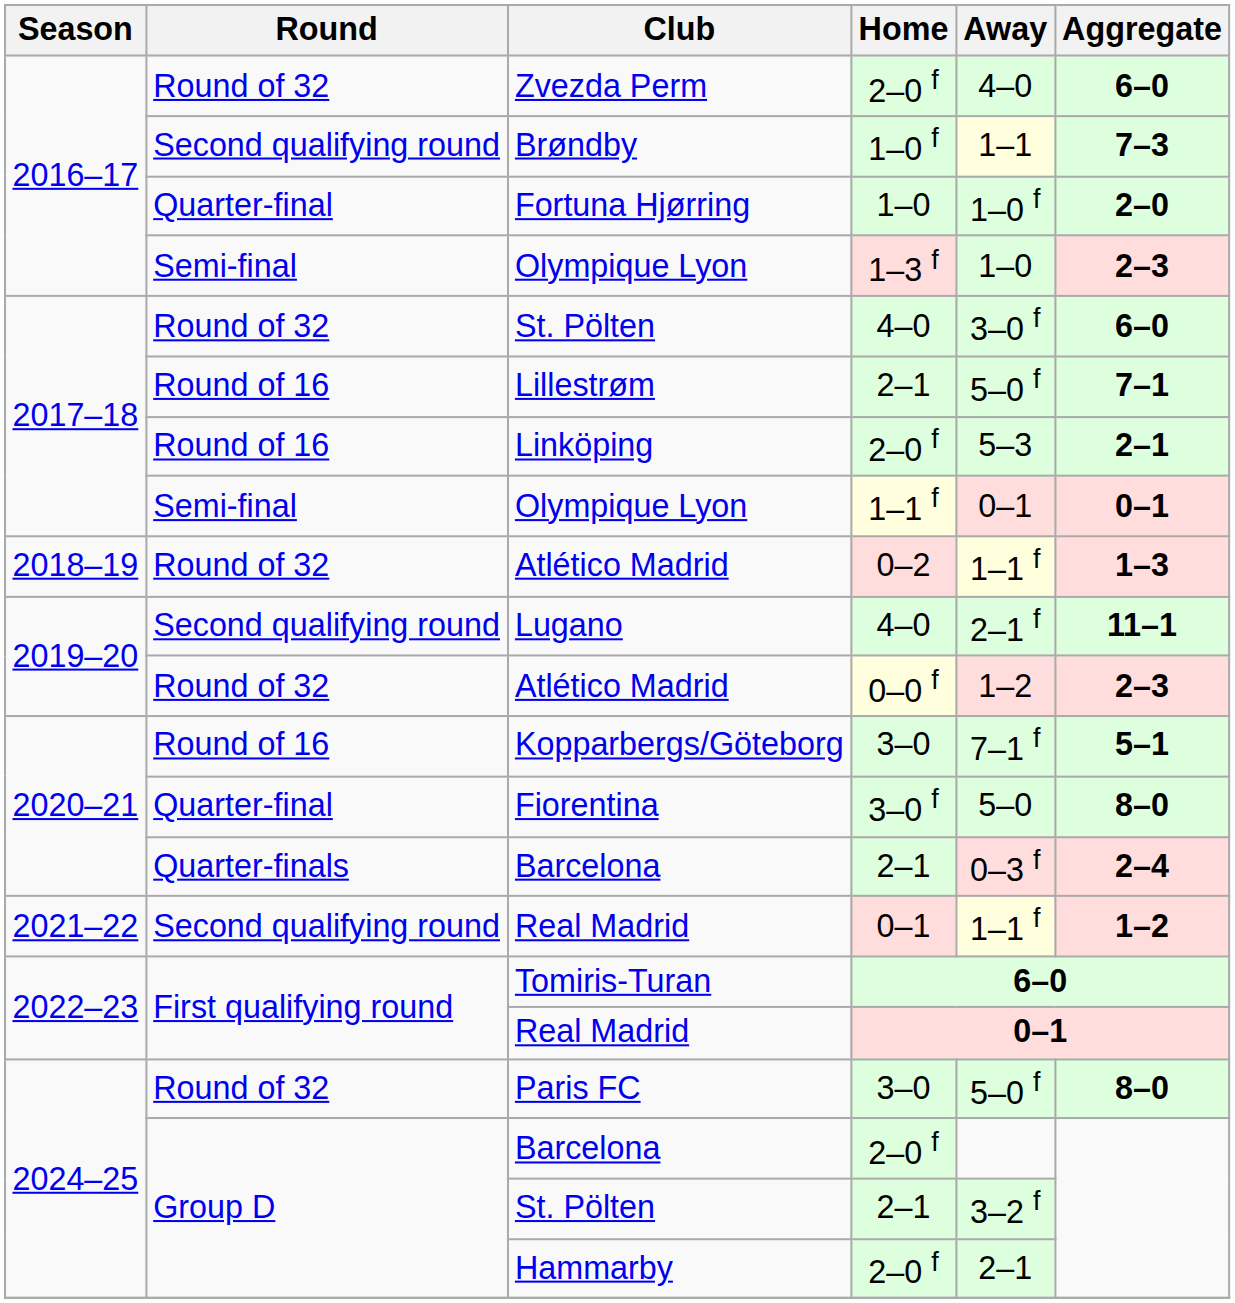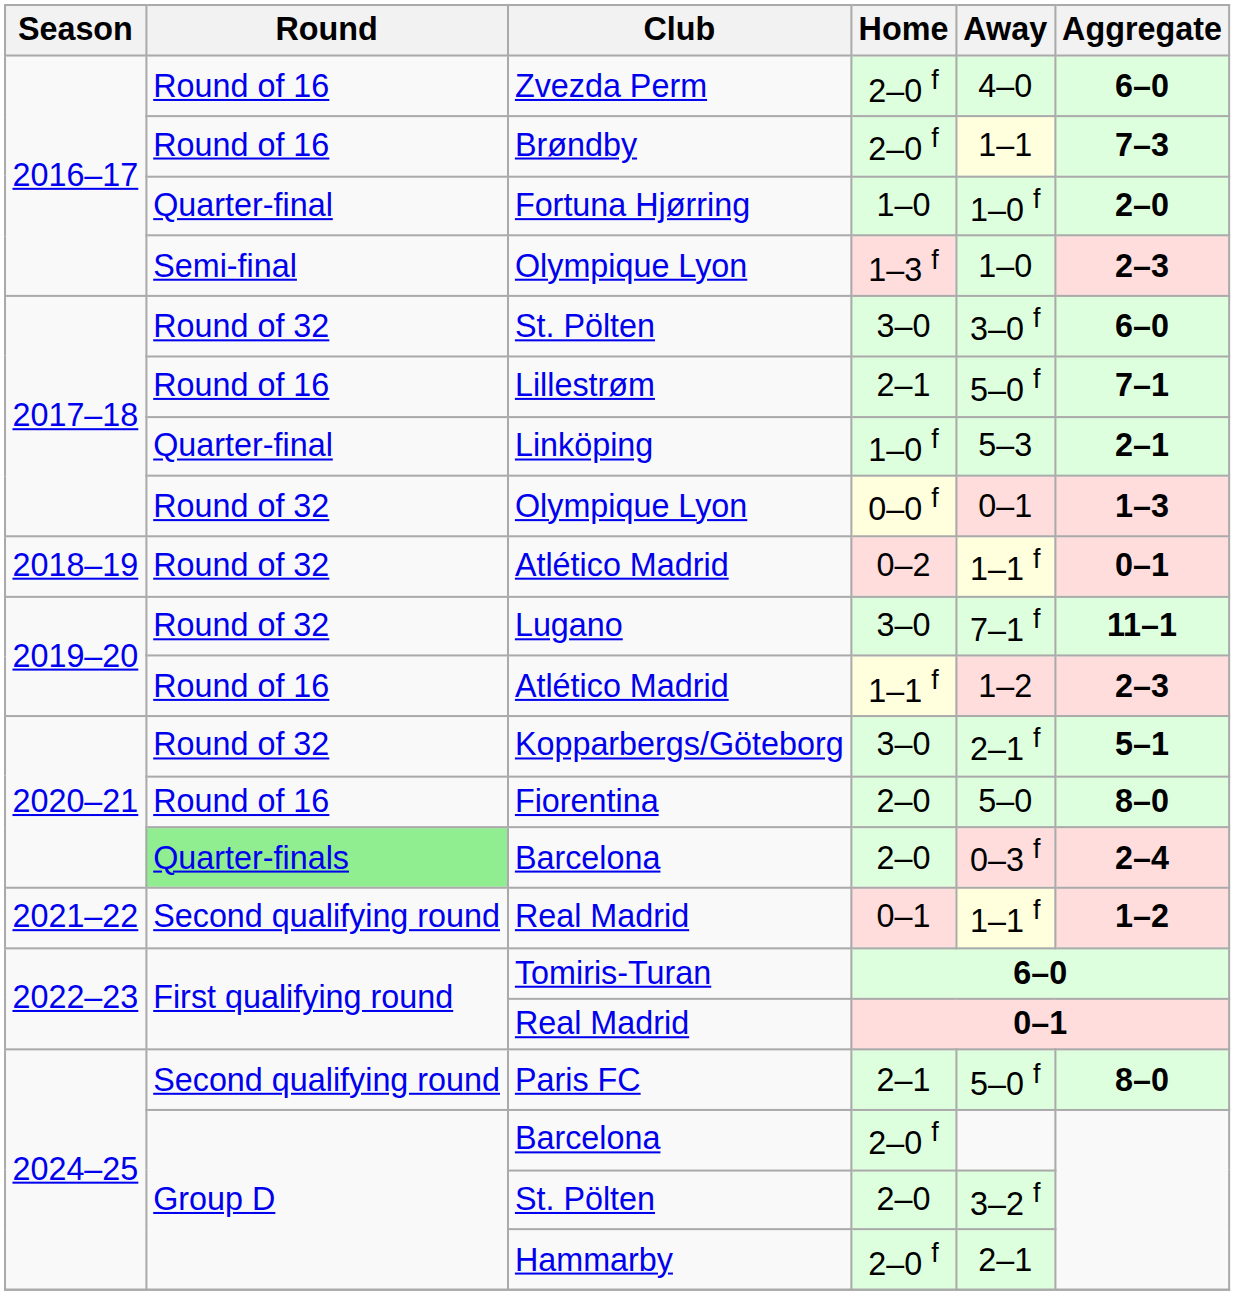 <table class="wikitable">
 <tr>
 <th>Season</th>
 <th>Round</th>
 <th>Club</th>
 <th>Home</th>
 <th>Away</th>
 <th>Aggregate</th>
 </tr>
 <tr>
 <td rowspan="4"><a href='#'>2016–17</a></td>
-<td><a href='#'>Round of 32</a></td>
+<td><a href='#'>Round of 16</a></td>
 <td> <a href='#'>Zvezda Perm</a></td>
 <td bgcolor="#ddffdd" style="text-align:center;">2–0 <sup>f</sup></td>
 <td bgcolor="#ddffdd" style="text-align:center;">4–0</td>
 <td bgcolor="#ddffdd" style="text-align:center;"><strong>6–0</strong></td>
 </tr>
 <tr>
-<td><a href='#'>Second qualifying round</a></td>
+<td><a href='#'>Round of 16</a></td>
 <td> <a href='#'>Brøndby</a></td>
-<td bgcolor="#ddffdd" style="text-align:center;">1–0 <sup>f</sup></td>
+<td bgcolor="#ddffdd" style="text-align:center;">2–0 <sup>f</sup></td>
 <td bgcolor="#ffffdd" style="text-align:center;">1–1</td>
 <td bgcolor="#ddffdd" style="text-align:center;"><strong>7–3</strong></td>
 </tr>
 <tr>
 <td><a href='#'>Quarter-final</a></td>
 <td> <a href='#'>Fortuna Hjørring</a></td>
 <td bgcolor="#ddffdd" style="text-align:center;">1–0</td>
 <td bgcolor="#ddffdd" style="text-align:center;">1–0 <sup>f</sup></td>
 <td bgcolor="#ddffdd" style="text-align:center;"><strong>2–0</strong></td>
 </tr>
 <tr>
 <td><a href='#'>Semi-final</a></td>
 <td> <a href='#'>Olympique Lyon</a></td>
 <td bgcolor="#ffdddd" style="text-align:center;">1–3 <sup>f</sup></td>
 <td bgcolor="#ddffdd" style="text-align:center;">1–0</td>
 <td bgcolor="#ffdddd" style="text-align:center;"><strong>2–3</strong></td>
 </tr>
 <tr>
 <td rowspan="4"><a href='#'>2017–18</a></td>
 <td><a href='#'>Round of 32</a></td>
 <td> <a href='#'>St. Pölten</a></td>
-<td bgcolor="#ddffdd" style="text-align:center;">4–0</td>
+<td bgcolor="#ddffdd" style="text-align:center;">3–0</td>
 <td bgcolor="#ddffdd" style="text-align:center;">3–0 <sup>f</sup></td>
 <td bgcolor="#ddffdd" style="text-align:center;"><strong>6–0</strong></td>
 </tr>
 <tr>
 <td><a href='#'>Round of 16</a></td>
 <td> <a href='#'>Lillestrøm</a></td>
 <td bgcolor="#ddffdd" style="text-align:center;">2–1</td>
 <td bgcolor="#ddffdd" style="text-align:center;">5–0 <sup>f</sup></td>
 <td bgcolor="#ddffdd" style="text-align:center;"><strong>7–1</strong></td>
 </tr>
 <tr>
-<td><a href='#'>Round of 16</a></td>
+<td><a href='#'>Quarter-final</a></td>
 <td> <a href='#'>Linköping</a></td>
-<td bgcolor="#ddffdd" style="text-align:center;">2–0 <sup>f</sup></td>
+<td bgcolor="#ddffdd" style="text-align:center;">1–0 <sup>f</sup></td>
 <td bgcolor="#ddffdd" style="text-align:center;">5–3</td>
 <td bgcolor="#ddffdd" style="text-align:center;"><strong>2–1</strong></td>
 </tr>
 <tr>
-<td><a href='#'>Semi-final</a></td>
+<td><a href='#'>Round of 32</a></td>
 <td> <a href='#'>Olympique Lyon</a></td>
-<td bgcolor="#ffffdd" style="text-align:center;">1–1 <sup>f</sup></td>
+<td bgcolor="#ffffdd" style="text-align:center;">0–0 <sup>f</sup></td>
 <td bgcolor="#ffdddd" style="text-align:center;">0–1</td>
-<td bgcolor="#ffdddd" style="text-align:center;"><strong>0–1</strong></td>
+<td bgcolor="#ffdddd" style="text-align:center;"><strong>1–3</strong></td>
 </tr>
 <tr>
 <td rowspan="1"><a href='#'>2018–19</a></td>
 <td><a href='#'>Round of 32</a></td>
 <td> <a href='#'>Atlético Madrid</a></td>
 <td bgcolor="#ffdddd" style="text-align:center;">0–2</td>
 <td bgcolor="#ffffdd" style="text-align:center;">1–1 <sup>f</sup></td>
-<td bgcolor="#ffdddd" style="text-align:center;"><strong>1–3</strong></td>
+<td bgcolor="#ffdddd" style="text-align:center;"><strong>0–1</strong></td>
 </tr>
 <tr>
 <td rowspan="2"><a href='#'>2019–20</a></td>
-<td><a href='#'>Second qualifying round</a></td>
+<td><a href='#'>Round of 32</a></td>
 <td> <a href='#'>Lugano</a></td>
-<td bgcolor="#ddffdd" style="text-align:center;">4–0</td>
-<td bgcolor="#ddffdd" style="text-align:center;">2–1 <sup>f</sup></td>
+<td bgcolor="#ddffdd" style="text-align:center;">3–0</td>
+<td bgcolor="#ddffdd" style="text-align:center;">7–1 <sup>f</sup></td>
 <td bgcolor="#ddffdd" style="text-align:center;"><strong>11–1</strong></td>
 </tr>
 <tr>
-<td><a href='#'>Round of 32</a></td>
+<td><a href='#'>Round of 16</a></td>
 <td> <a href='#'>Atlético Madrid</a></td>
-<td bgcolor="#ffffdd" style="text-align:center;">0–0 <sup>f</sup></td>
+<td bgcolor="#ffffdd" style="text-align:center;">1–1 <sup>f</sup></td>
 <td bgcolor="#ffdddd" style="text-align:center;">1–2</td>
 <td bgcolor="#ffdddd" style="text-align:center;"><strong>2–3</strong></td>
 </tr>
 <tr>
 <td rowspan=3><a href='#'>2020–21</a></td>
-<td><a href='#'>Round of 16</a></td>
+<td><a href='#'>Round of 32</a></td>
 <td> <a href='#'>Kopparbergs/Göteborg</a></td>
 <td bgcolor="#ddffdd" style="text-align:center;">3–0</td>
-<td bgcolor="#ddffdd" style="text-align:center;">7–1 <sup>f</sup></td>
+<td bgcolor="#ddffdd" style="text-align:center;">2–1 <sup>f</sup></td>
 <td bgcolor="#ddffdd" style="text-align:center;"><strong>5–1</strong></td>
 </tr>
 <tr>
-<td><a href='#'>Quarter-final</a></td>
+<td><a href='#'>Round of 16</a></td>
 <td> <a href='#'>Fiorentina</a></td>
-<td bgcolor=#dfd style="text-align:center;">3–0 <sup>f</sup></td>
+<td bgcolor=#dfd style="text-align:center;">2–0</td>
 <td bgcolor=#dfd style="text-align:center;">5–0</td>
 <td bgcolor=#dfd style="text-align:center;"><strong>8–0</strong></td>
 </tr>
 <tr>
-<td><a href='#'>Quarter-finals</a></td>
+<td style="background: lightgreen;"><a href='#'>Quarter-finals</a></td>
 <td> <a href='#'>Barcelona</a></td>
-<td bgcolor=#dfd style="text-align:center;">2–1</td>
+<td bgcolor=#dfd style="text-align:center;">2–0</td>
 <td bgcolor="#ffdddd" style="text-align:center;">0–3 <sup>f</sup></td>
 <td bgcolor="#ffdddd" style="text-align:center;"><strong>2–4</strong></td>
 </tr>
 <tr>
 <td><a href='#'>2021–22</a></td>
 <td><a href='#'>Second qualifying round</a></td>
 <td> <a href='#'>Real Madrid</a></td>
 <td bgcolor="#ffdddd" style="text-align:center;">0–1</td>
 <td bgcolor="#ffffdd" style="text-align:center;">1–1 <sup>f</sup></td>
 <td bgcolor="#ffdddd" style="text-align:center;"><strong>1–2</strong></td>
 </tr>
 <tr>
 <td rowspan=2><a href='#'>2022–23</a></td>
 <td rowspan=2><a href='#'>First qualifying round</a></td>
 <td> <a href='#'>Tomiris-Turan</a></td>
 <td colspan=3 bgcolor=#dfd style="text-align:center;"><strong>6–0</strong></td>
 </tr>
 <tr>
 <td> <a href='#'>Real Madrid</a></td>
 <td colspan=3 bgcolor="#ffdddd" style="text-align:center;"><strong>0–1</strong></td>
 </tr>
 <tr>
 <td rowspan=4><a href='#'>2024–25</a></td>
-<td><a href='#'>Round of 32</a></td>
+<td><a href='#'>Second qualifying round</a></td>
 <td> <a href='#'>Paris FC</a></td>
-<td bgcolor=#dfd style="text-align:center;">3–0</td>
+<td bgcolor=#dfd style="text-align:center;">2–1</td>
 <td bgcolor=#dfd style="text-align:center;">5–0 <sup>f</sup></td>
 <td bgcolor=#dfd style="text-align:center;"><strong>8–0</strong></td>
 </tr>
 <tr>
 <td rowspan=3><a href='#'>Group D</a></td>
 <td> <a href='#'>Barcelona</a></td>
 <td bgcolor=#dfd style="text-align:center;">2–0 <sup>f</sup></td>
 <td></td>
 <td rowspan=3 style="text-align:center;"></td>
 </tr>
 <tr>
 <td> <a href='#'>St. Pölten</a></td>
-<td bgcolor=#dfd style="text-align:center;">2–1</td>
+<td bgcolor=#dfd style="text-align:center;">2–0</td>
 <td bgcolor=#dfd style="text-align:center;">3–2 <sup>f</sup></td>
 </tr>
 <tr>
 <td> <a href='#'>Hammarby</a></td>
 <td bgcolor=#dfd style="text-align:center;">2–0 <sup>f</sup></td>
 <td bgcolor=#dfd style="text-align:center;">2–1</td>
 </tr>
 <tr>
 </tr>
 </table>
